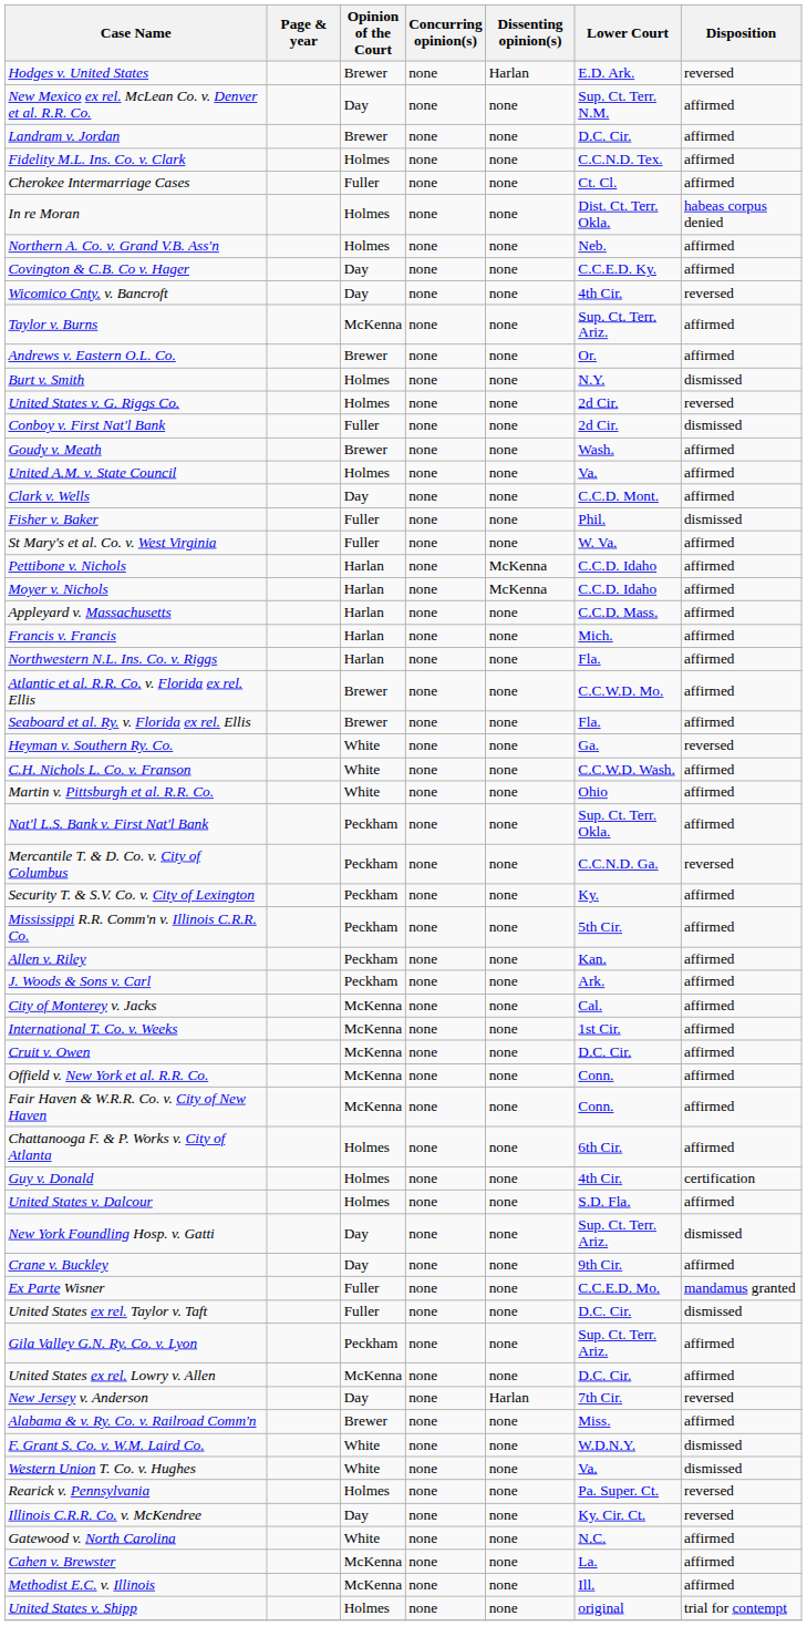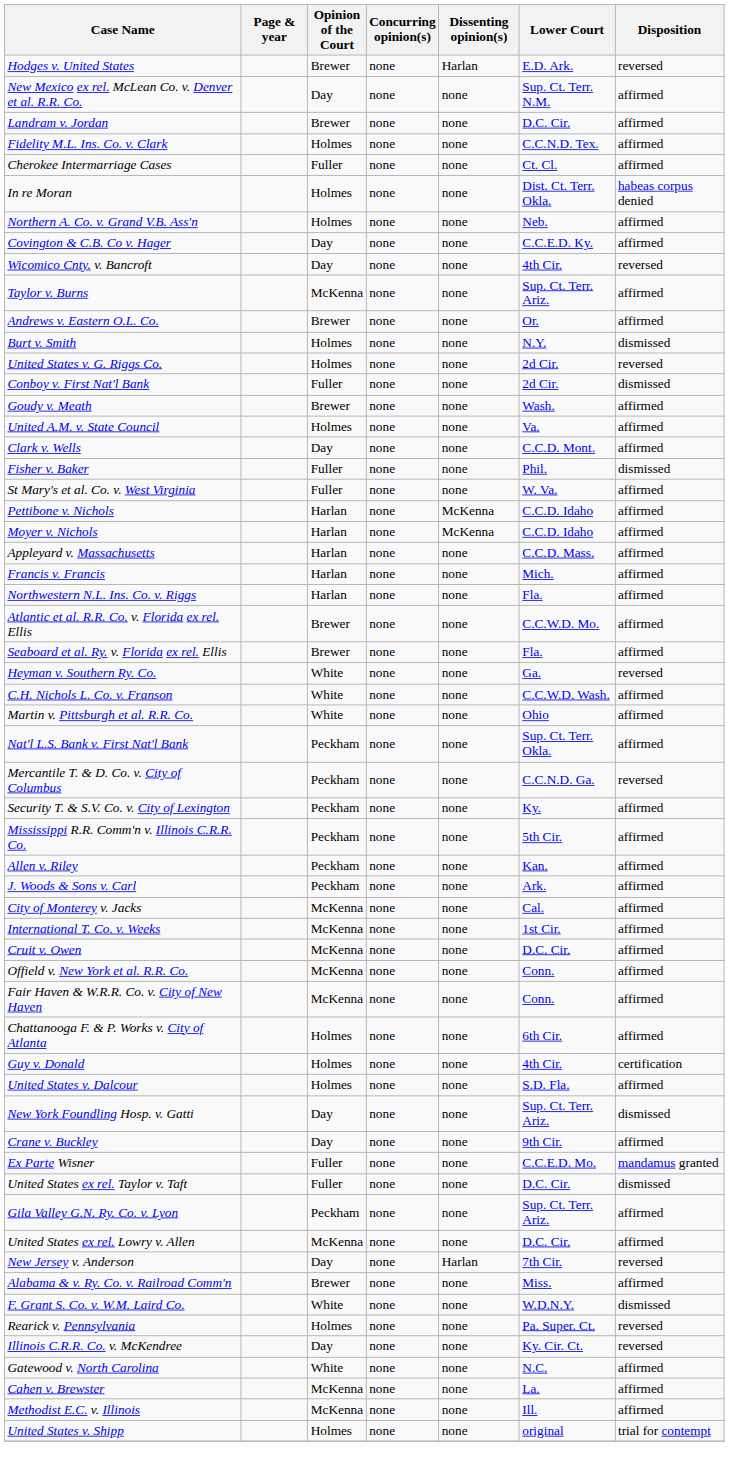 <table class="wikitable sortable">
 <tr>
 <th scope="col" style="width: 380px;">Case Name</th>
 <th scope="col" style="width: 95px;">Page & year</th>
 <th scope="col" style="width: 10px;">Opinion of the Court</th>
 <th scope="col" style="width: 10px;">Concurring opinion(s)</th>
 <th scope="col" style="width: 100px;">Dissenting opinion(s)</th>
 <th scope="col" style="width: 133px;">Lower Court</th>
 <th scope="col" style="width: 150px;">Disposition</th>
 </tr>
 <tr>
 <td><em><a href='#'>Hodges v. United States</a></em></td>
 <td align="right"></td>
 <td>Brewer</td>
 <td>none</td>
 <td>Harlan</td>
 <td><a href='#'>E.D. Ark.</a></td>
 <td>reversed</td>
 </tr>
 <tr>
 <td><em><a href='#'>New Mexico</a> <a href='#'>ex rel.</a> McLean Co. v. <a href='#'>Denver et al. R.R. Co.</a></em></td>
 <td align="right"></td>
 <td>Day</td>
 <td>none</td>
 <td>none</td>
 <td><a href='#'>Sup. Ct. Terr. N.M.</a></td>
 <td>affirmed</td>
 </tr>
 <tr>
 <td><em><a href='#'>Landram v. Jordan</a></em></td>
 <td align="right"></td>
 <td>Brewer</td>
 <td>none</td>
 <td>none</td>
 <td><a href='#'>D.C. Cir.</a></td>
 <td>affirmed</td>
 </tr>
 <tr>
 <td><em><a href='#'>Fidelity M.L. Ins. Co. v. Clark</a></em></td>
 <td align="right"></td>
 <td>Holmes</td>
 <td>none</td>
 <td>none</td>
 <td><a href='#'>C.C.N.D. Tex.</a></td>
 <td>affirmed</td>
 </tr>
 <tr>
 <td><em>Cherokee Intermarriage Cases</em></td>
 <td align="right"></td>
 <td>Fuller</td>
 <td>none</td>
 <td>none</td>
 <td><a href='#'>Ct. Cl.</a></td>
 <td>affirmed</td>
 </tr>
 <tr>
 <td><em>In re Moran</em></td>
 <td align="right"></td>
 <td>Holmes</td>
 <td>none</td>
 <td>none</td>
 <td><a href='#'>Dist. Ct. Terr. Okla.</a></td>
 <td><a href='#'>habeas corpus</a> denied</td>
 </tr>
 <tr>
 <td><em><a href='#'>Northern A. Co. v. Grand V.B. Ass'n</a></em></td>
 <td align="right"></td>
 <td>Holmes</td>
 <td>none</td>
 <td>none</td>
 <td><a href='#'>Neb.</a></td>
 <td>affirmed</td>
 </tr>
 <tr>
 <td><em><a href='#'>Covington & C.B. Co v. Hager</a></em></td>
 <td align="right"></td>
 <td>Day</td>
 <td>none</td>
 <td>none</td>
 <td><a href='#'>C.C.E.D. Ky.</a></td>
 <td>affirmed</td>
 </tr>
 <tr>
 <td><em><a href='#'>Wicomico Cnty.</a> v. Bancroft</em></td>
 <td align="right"></td>
 <td>Day</td>
 <td>none</td>
 <td>none</td>
 <td><a href='#'>4th Cir.</a></td>
 <td>reversed</td>
 </tr>
 <tr>
 <td><em><a href='#'>Taylor v. Burns</a></em></td>
 <td align="right"></td>
 <td>McKenna</td>
 <td>none</td>
 <td>none</td>
 <td><a href='#'>Sup. Ct. Terr. Ariz.</a></td>
 <td>affirmed</td>
 </tr>
 <tr>
 <td><em><a href='#'>Andrews v. Eastern O.L. Co.</a></em></td>
 <td align="right"></td>
 <td>Brewer</td>
 <td>none</td>
 <td>none</td>
 <td><a href='#'>Or.</a></td>
 <td>affirmed</td>
 </tr>
 <tr>
 <td><em><a href='#'>Burt v. Smith</a></em></td>
 <td align="right"></td>
 <td>Holmes</td>
 <td>none</td>
 <td>none</td>
 <td><a href='#'>N.Y.</a></td>
 <td>dismissed</td>
 </tr>
 <tr>
 <td><em><a href='#'>United States v. G. Riggs Co.</a></em></td>
 <td align="right"></td>
 <td>Holmes</td>
 <td>none</td>
 <td>none</td>
 <td><a href='#'>2d Cir.</a></td>
 <td>reversed</td>
 </tr>
 <tr>
 <td><em><a href='#'>Conboy v. First Nat'l Bank</a></em></td>
 <td align="right"></td>
 <td>Fuller</td>
 <td>none</td>
 <td>none</td>
 <td><a href='#'>2d Cir.</a></td>
 <td>dismissed</td>
 </tr>
 <tr>
 <td><em><a href='#'>Goudy v. Meath</a></em></td>
 <td align="right"></td>
 <td>Brewer</td>
 <td>none</td>
 <td>none</td>
 <td><a href='#'>Wash.</a></td>
 <td>affirmed</td>
 </tr>
 <tr>
 <td><em><a href='#'>United A.M. v. State Council</a></em></td>
 <td align="right"></td>
 <td>Holmes</td>
 <td>none</td>
 <td>none</td>
 <td><a href='#'>Va.</a></td>
 <td>affirmed</td>
 </tr>
 <tr>
 <td><em><a href='#'>Clark v. Wells</a></em></td>
 <td align="right"></td>
 <td>Day</td>
 <td>none</td>
 <td>none</td>
 <td><a href='#'>C.C.D. Mont.</a></td>
 <td>affirmed</td>
 </tr>
 <tr>
 <td><em><a href='#'>Fisher v. Baker</a></em></td>
 <td align="right"></td>
 <td>Fuller</td>
 <td>none</td>
 <td>none</td>
 <td><a href='#'>Phil.</a></td>
 <td>dismissed</td>
 </tr>
 <tr>
 <td><em>St Mary's et al. Co. v. <a href='#'>West Virginia</a></em></td>
 <td align="right"></td>
 <td>Fuller</td>
 <td>none</td>
 <td>none</td>
 <td><a href='#'>W. Va.</a></td>
 <td>affirmed</td>
 </tr>
 <tr>
 <td><em><a href='#'>Pettibone v. Nichols</a></em></td>
 <td align="right"></td>
 <td>Harlan</td>
 <td>none</td>
 <td>McKenna</td>
 <td><a href='#'>C.C.D. Idaho</a></td>
 <td>affirmed</td>
 </tr>
 <tr>
 <td><em><a href='#'>Moyer v. Nichols</a></em></td>
 <td align="right"></td>
 <td>Harlan</td>
 <td>none</td>
 <td>McKenna</td>
 <td><a href='#'>C.C.D. Idaho</a></td>
 <td>affirmed</td>
 </tr>
 <tr>
 <td><em>Appleyard v. <a href='#'>Massachusetts</a></em></td>
 <td align="right"></td>
 <td>Harlan</td>
 <td>none</td>
 <td>none</td>
 <td><a href='#'>C.C.D. Mass.</a></td>
 <td>affirmed</td>
 </tr>
 <tr>
 <td><em><a href='#'>Francis v. Francis</a></em></td>
 <td align="right"></td>
 <td>Harlan</td>
 <td>none</td>
 <td>none</td>
 <td><a href='#'>Mich.</a></td>
 <td>affirmed</td>
 </tr>
 <tr>
 <td><em><a href='#'>Northwestern N.L. Ins. Co. v. Riggs</a></em></td>
 <td align="right"></td>
 <td>Harlan</td>
 <td>none</td>
 <td>none</td>
 <td><a href='#'>Fla.</a></td>
 <td>affirmed</td>
 </tr>
 <tr>
 <td><em><a href='#'>Atlantic et al. R.R. Co.</a> v. <a href='#'>Florida</a> <a href='#'>ex rel.</a> Ellis</em></td>
 <td align="right"></td>
 <td>Brewer</td>
 <td>none</td>
 <td>none</td>
 <td><a href='#'>C.C.W.D. Mo.</a></td>
 <td>affirmed</td>
 </tr>
 <tr>
 <td><em><a href='#'>Seaboard et al. Ry.</a> v. <a href='#'>Florida</a> <a href='#'>ex rel.</a> Ellis</em></td>
 <td align="right"></td>
 <td>Brewer</td>
 <td>none</td>
 <td>none</td>
 <td><a href='#'>Fla.</a></td>
 <td>affirmed</td>
 </tr>
 <tr>
 <td><em><a href='#'>Heyman v. Southern Ry. Co.</a></em></td>
 <td align="right"></td>
 <td>White</td>
 <td>none</td>
 <td>none</td>
 <td><a href='#'>Ga.</a></td>
 <td>reversed</td>
 </tr>
 <tr>
 <td><em><a href='#'>C.H. Nichols L. Co. v. Franson</a></em></td>
 <td align="right"></td>
 <td>White</td>
 <td>none</td>
 <td>none</td>
 <td><a href='#'>C.C.W.D. Wash.</a></td>
 <td>affirmed</td>
 </tr>
 <tr>
 <td><em>Martin v. <a href='#'>Pittsburgh et al. R.R. Co.</a></em></td>
 <td align="right"></td>
 <td>White</td>
 <td>none</td>
 <td>none</td>
 <td><a href='#'>Ohio</a></td>
 <td>affirmed</td>
 </tr>
 <tr>
 <td><em><a href='#'>Nat'l L.S. Bank v. First Nat'l Bank</a></em></td>
 <td align="right"></td>
 <td>Peckham</td>
 <td>none</td>
 <td>none</td>
 <td><a href='#'>Sup. Ct. Terr. Okla.</a></td>
 <td>affirmed</td>
 </tr>
 <tr>
 <td><em>Mercantile T. & D. Co. v. <a href='#'>City of Columbus</a></em></td>
 <td align="right"></td>
 <td>Peckham</td>
 <td>none</td>
 <td>none</td>
 <td><a href='#'>C.C.N.D. Ga.</a></td>
 <td>reversed</td>
 </tr>
 <tr>
 <td><em>Security T. & S.V. Co. v. <a href='#'>City of Lexington</a></em></td>
 <td align="right"></td>
 <td>Peckham</td>
 <td>none</td>
 <td>none</td>
 <td><a href='#'>Ky.</a></td>
 <td>affirmed</td>
 </tr>
 <tr>
 <td><em><a href='#'>Mississippi</a> R.R. Comm'n v. <a href='#'>Illinois C.R.R. Co.</a></em></td>
 <td align="right"></td>
 <td>Peckham</td>
 <td>none</td>
 <td>none</td>
 <td><a href='#'>5th Cir.</a></td>
 <td>affirmed</td>
 </tr>
 <tr>
 <td><em><a href='#'>Allen v. Riley</a></em></td>
 <td align="right"></td>
 <td>Peckham</td>
 <td>none</td>
 <td>none</td>
 <td><a href='#'>Kan.</a></td>
 <td>affirmed</td>
 </tr>
 <tr>
 <td><em><a href='#'>J. Woods & Sons v. Carl</a></em></td>
 <td align="right"></td>
 <td>Peckham</td>
 <td>none</td>
 <td>none</td>
 <td><a href='#'>Ark.</a></td>
 <td>affirmed</td>
 </tr>
 <tr>
 <td><em><a href='#'>City of Monterey</a> v. Jacks</em></td>
 <td align="right"></td>
 <td>McKenna</td>
 <td>none</td>
 <td>none</td>
 <td><a href='#'>Cal.</a></td>
 <td>affirmed</td>
 </tr>
 <tr>
 <td><em><a href='#'>International T. Co. v. Weeks</a></em></td>
 <td align="right"></td>
 <td>McKenna</td>
 <td>none</td>
 <td>none</td>
 <td><a href='#'>1st Cir.</a></td>
 <td>affirmed</td>
 </tr>
 <tr>
 <td><em><a href='#'>Cruit v. Owen</a></em></td>
 <td align="right"></td>
 <td>McKenna</td>
 <td>none</td>
 <td>none</td>
 <td><a href='#'>D.C. Cir.</a></td>
 <td>affirmed</td>
 </tr>
 <tr>
 <td><em>Offield v. <a href='#'>New York et al. R.R. Co.</a></em></td>
 <td align="right"></td>
 <td>McKenna</td>
 <td>none</td>
 <td>none</td>
 <td><a href='#'>Conn.</a></td>
 <td>affirmed</td>
 </tr>
 <tr>
 <td><em>Fair Haven & W.R.R. Co. v. <a href='#'>City of New Haven</a></em></td>
 <td align="right"></td>
 <td>McKenna</td>
 <td>none</td>
 <td>none</td>
 <td><a href='#'>Conn.</a></td>
 <td>affirmed</td>
 </tr>
 <tr>
 <td><em>Chattanooga F. & P. Works v. <a href='#'>City of Atlanta</a></em></td>
 <td align="right"></td>
 <td>Holmes</td>
 <td>none</td>
 <td>none</td>
 <td><a href='#'>6th Cir.</a></td>
 <td>affirmed</td>
 </tr>
 <tr>
 <td><em><a href='#'>Guy v. Donald</a></em></td>
 <td align="right"></td>
 <td>Holmes</td>
 <td>none</td>
 <td>none</td>
 <td><a href='#'>4th Cir.</a></td>
 <td>certification</td>
 </tr>
 <tr>
 <td><em><a href='#'>United States v. Dalcour</a></em></td>
 <td align="right"></td>
 <td>Holmes</td>
 <td>none</td>
 <td>none</td>
 <td><a href='#'>S.D. Fla.</a></td>
 <td>affirmed</td>
 </tr>
 <tr>
 <td><em><a href='#'>New York Foundling</a> Hosp. v. Gatti</em></td>
 <td align="right"></td>
 <td>Day</td>
 <td>none</td>
 <td>none</td>
 <td><a href='#'>Sup. Ct. Terr. Ariz.</a></td>
 <td>dismissed</td>
 </tr>
 <tr>
 <td><em><a href='#'>Crane v. Buckley</a></em></td>
 <td align="right"></td>
 <td>Day</td>
 <td>none</td>
 <td>none</td>
 <td><a href='#'>9th Cir.</a></td>
 <td>affirmed</td>
 </tr>
 <tr>
 <td><em><a href='#'>Ex Parte</a> Wisner</em></td>
 <td align="right"></td>
 <td>Fuller</td>
 <td>none</td>
 <td>none</td>
 <td><a href='#'>C.C.E.D. Mo.</a></td>
 <td><a href='#'>mandamus</a> granted</td>
 </tr>
 <tr>
 <td><em>United States <a href='#'>ex rel.</a> Taylor v. Taft</em></td>
 <td align="right"></td>
 <td>Fuller</td>
 <td>none</td>
 <td>none</td>
 <td><a href='#'>D.C. Cir.</a></td>
 <td>dismissed</td>
 </tr>
 <tr>
 <td><em><a href='#'>Gila Valley G.N. Ry. Co. v. Lyon</a></em></td>
 <td align="right"></td>
 <td>Peckham</td>
 <td>none</td>
 <td>none</td>
 <td><a href='#'>Sup. Ct. Terr. Ariz.</a></td>
 <td>affirmed</td>
 </tr>
 <tr>
 <td><em>United States <a href='#'>ex rel.</a> Lowry v. Allen</em></td>
 <td align="right"></td>
 <td>McKenna</td>
 <td>none</td>
 <td>none</td>
 <td><a href='#'>D.C. Cir.</a></td>
 <td>affirmed</td>
 </tr>
 <tr>
 <td><em><a href='#'>New Jersey</a> v. Anderson</em></td>
 <td align="right"></td>
 <td>Day</td>
 <td>none</td>
 <td>Harlan</td>
 <td><a href='#'>7th Cir.</a></td>
 <td>reversed</td>
 </tr>
 <tr>
 <td><em><a href='#'>Alabama & v. Ry. Co. v. Railroad Comm'n</a></em></td>
 <td align="right"></td>
 <td>Brewer</td>
 <td>none</td>
 <td>none</td>
 <td><a href='#'>Miss.</a></td>
 <td>affirmed</td>
 </tr>
 <tr>
 <td><em><a href='#'>F. Grant S. Co. v. W.M. Laird Co.</a></em></td>
 <td align="right"></td>
 <td>White</td>
 <td>none</td>
 <td>none</td>
 <td><a href='#'>W.D.N.Y.</a></td>
 <td>dismissed</td>
 </tr>
 <tr>
-<td><em><a href='#'>Western Union</a> T. Co. v. Hughes</em></td>
-<td align="right"></td>
-<td>White</td>
-<td>none</td>
-<td>none</td>
-<td><a href='#'>Va.</a></td>
-<td>dismissed</td>
-</tr>
-<tr>
 <td><em>Rearick v. <a href='#'>Pennsylvania</a></em></td>
 <td align="right"></td>
 <td>Holmes</td>
 <td>none</td>
 <td>none</td>
 <td><a href='#'>Pa. Super. Ct.</a></td>
 <td>reversed</td>
 </tr>
 <tr>
 <td><em><a href='#'>Illinois C.R.R. Co.</a> v. McKendree</em></td>
 <td align="right"></td>
 <td>Day</td>
 <td>none</td>
 <td>none</td>
 <td><a href='#'>Ky. Cir. Ct.</a></td>
 <td>reversed</td>
 </tr>
 <tr>
 <td><em>Gatewood v. <a href='#'>North Carolina</a></em></td>
 <td align="right"></td>
 <td>White</td>
 <td>none</td>
 <td>none</td>
 <td><a href='#'>N.C.</a></td>
 <td>affirmed</td>
 </tr>
 <tr>
 <td><em><a href='#'>Cahen v. Brewster</a></em></td>
 <td align="right"></td>
 <td>McKenna</td>
 <td>none</td>
 <td>none</td>
 <td><a href='#'>La.</a></td>
 <td>affirmed</td>
 </tr>
 <tr>
 <td><em><a href='#'>Methodist E.C.</a> v. <a href='#'>Illinois</a></em></td>
 <td align="right"></td>
 <td>McKenna</td>
 <td>none</td>
 <td>none</td>
 <td><a href='#'>Ill.</a></td>
 <td>affirmed</td>
 </tr>
 <tr>
 <td><em><a href='#'>United States v. Shipp</a></em></td>
 <td align="right"></td>
 <td>Holmes</td>
 <td>none</td>
 <td>none</td>
 <td><a href='#'>original</a></td>
 <td>trial for <a href='#'>contempt</a></td>
 </tr>
 <tr>
 </tr>
 </table>
